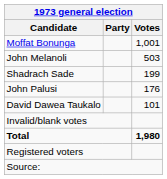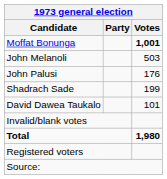 <table class=wikitable style=text-align:left>
 <tr>
 <th colspan=3><a href='#'>1973 general election</a></th>
 </tr>
 <tr>
 <th>Candidate</th>
 <th>Party</th>
 <th>Votes</th>
 </tr>
 <tr>
 <td><a href='#'>Moffat Bonunga</a></td>
 <td></td>
-<td align=right>1,001</td>
+<td align=right><strong>1,001</strong></td>
 </tr>
 <tr>
 <td>John Melanoli</td>
 <td></td>
 <td align=right>503</td>
 </tr>
 <tr>
+<td>John Palusi</td>
+<td></td>
+<td align=right>176</td>
+</tr>
+<tr>
 <td>Shadrach Sade</td>
 <td></td>
 <td align=right>199</td>
-</tr>
-<tr>
-<td>John Palusi</td>
-<td></td>
-<td align=right>176</td>
 </tr>
 <tr>
 <td>David Dawea Taukalo</td>
 <td></td>
 <td align=right>101</td>
 </tr>
 <tr>
 <td colspan=2>Invalid/blank votes</td>
 <td></td>
 </tr>
 <tr>
 <td colspan=2><strong>Total</strong></td>
 <td align=right><strong>1,980</strong></td>
 </tr>
 <tr>
 <td colspan=2>Registered voters</td>
 <td align=right></td>
 </tr>
 <tr>
 <td colspan=3>Source: </td>
 </tr>
 </table>
